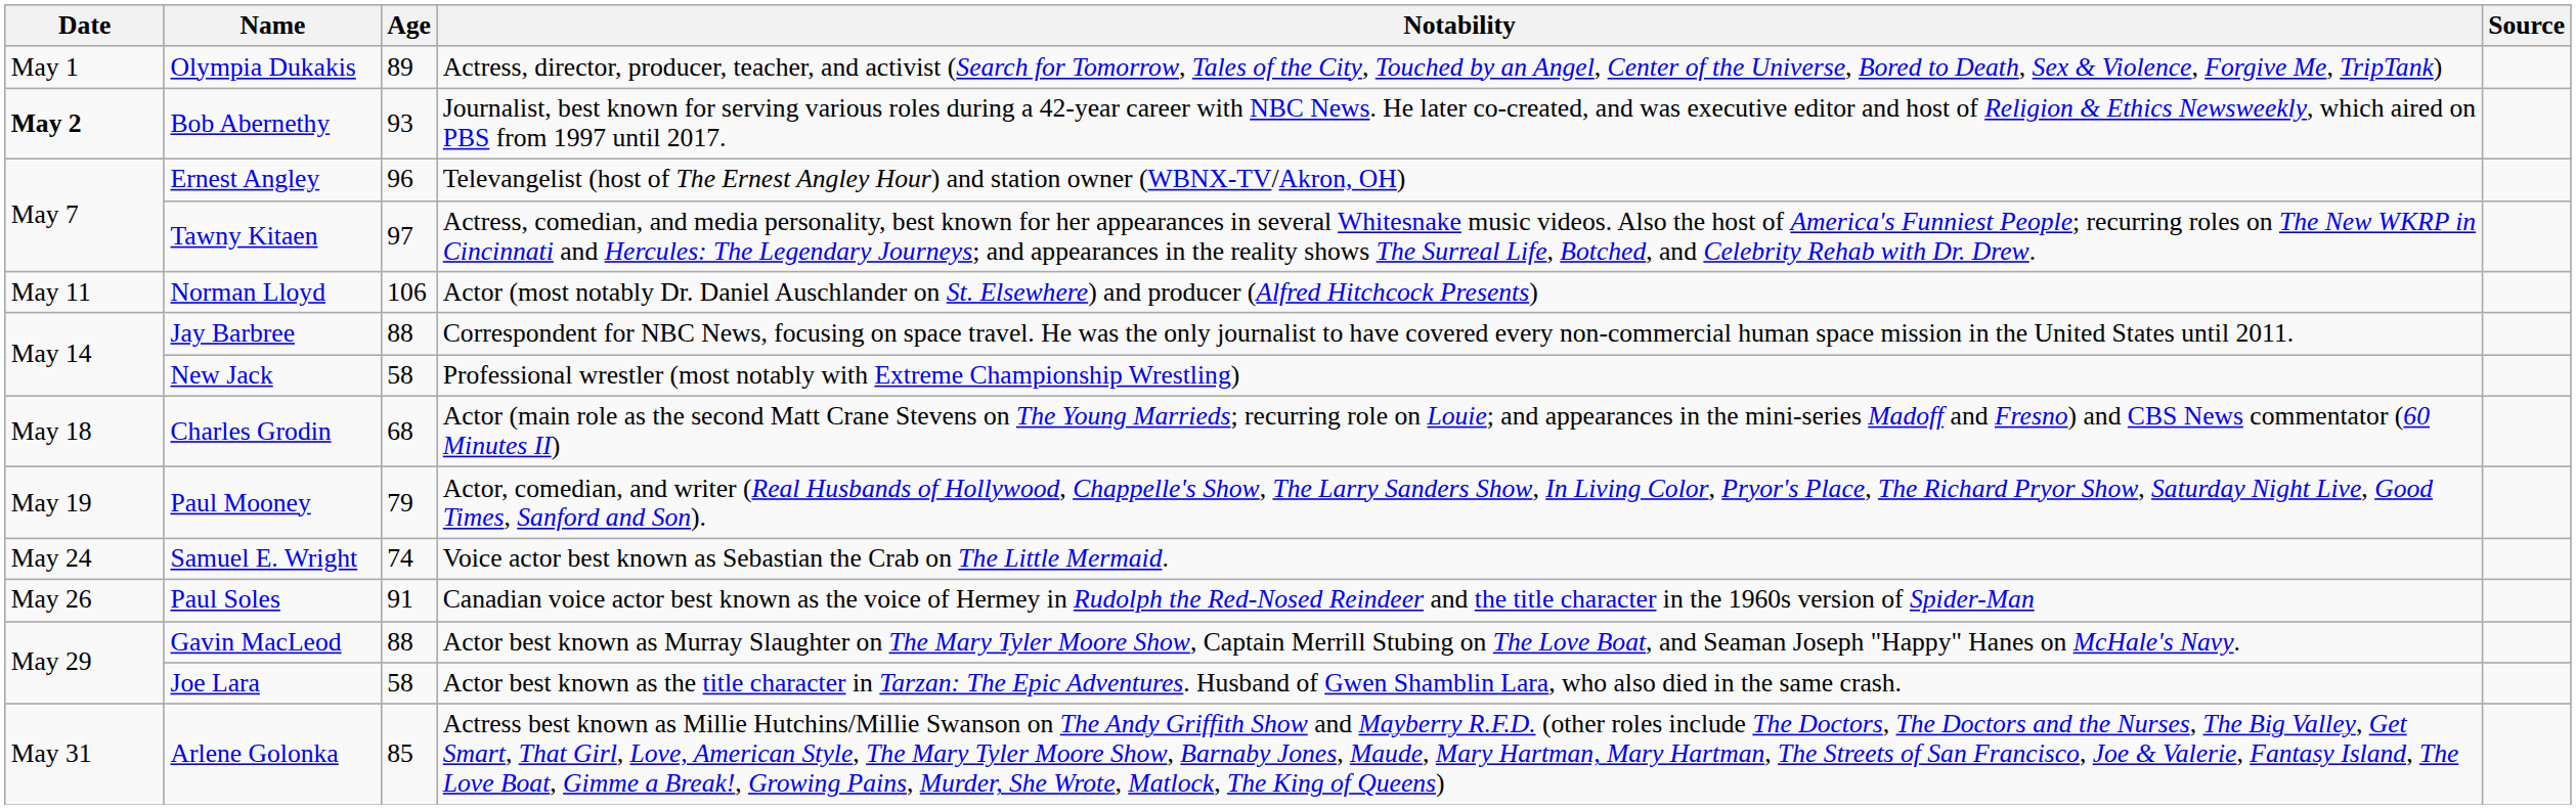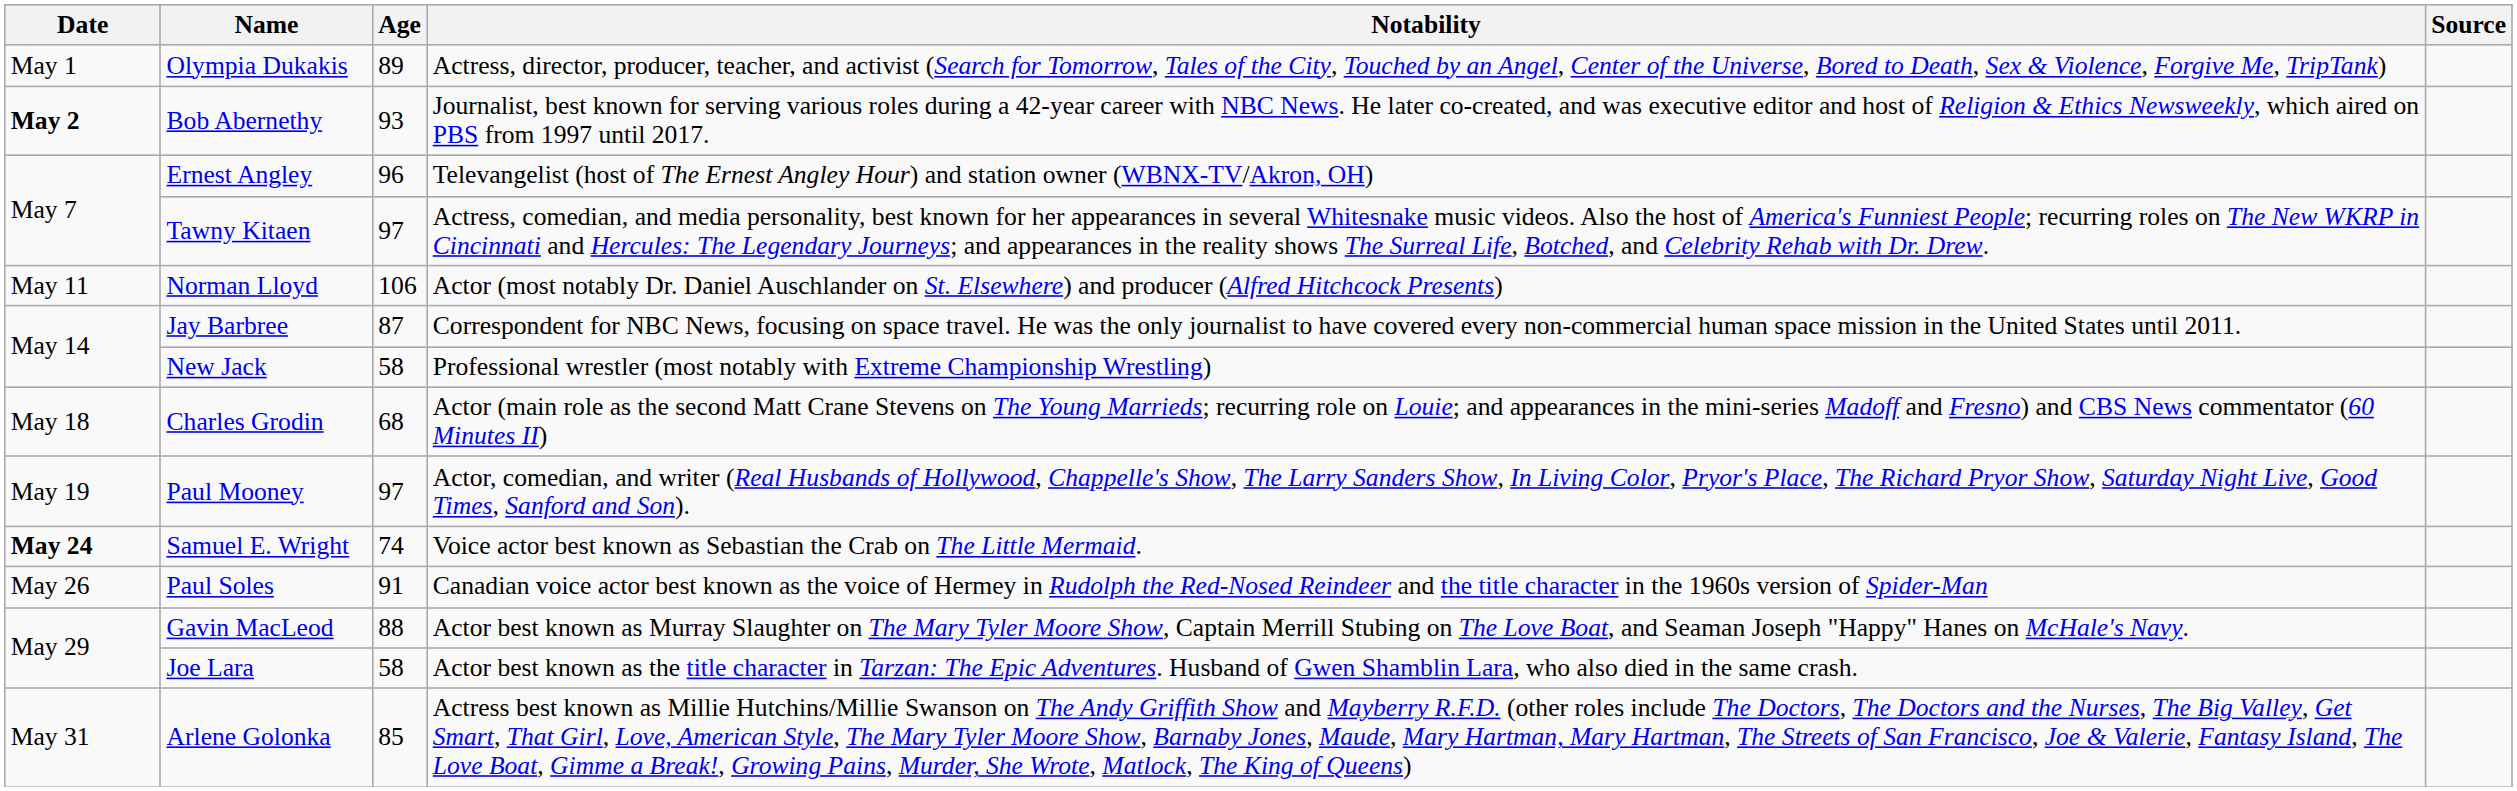 <table class="wikitable sortable">
 <tr>
 <th width=90>Date</th>
 <th width=125>Name</th>
 <th>Age</th>
 <th class="unsortable">Notability</th>
 <th class="unsortable">Source</th>
 </tr>
 <tr>
 <td>May 1</td>
 <td><a href='#'>Olympia Dukakis</a></td>
 <td>89</td>
 <td>Actress, director, producer, teacher, and activist (<em><a href='#'>Search for Tomorrow</a></em>, <em><a href='#'>Tales of the City</a></em>, <em><a href='#'>Touched by an Angel</a></em>, <em><a href='#'>Center of the Universe</a></em>, <em><a href='#'>Bored to Death</a></em>, <em><a href='#'>Sex & Violence</a></em>, <em><a href='#'>Forgive Me</a></em>, <em><a href='#'>TripTank</a></em>)</td>
 <td></td>
 </tr>
 <tr>
 <td><strong>May 2</strong></td>
 <td><a href='#'>Bob Abernethy</a></td>
 <td>93</td>
 <td>Journalist, best known for serving various roles during a 42-year career with <a href='#'>NBC News</a>. He later co-created, and was executive editor and host of <em><a href='#'>Religion & Ethics Newsweekly</a></em>, which aired on <a href='#'>PBS</a> from 1997 until 2017.</td>
 <td></td>
 </tr>
 <tr>
 <td rowspan=2>May 7</td>
 <td><a href='#'>Ernest Angley</a></td>
 <td>96</td>
 <td>Televangelist (host of <em>The Ernest Angley Hour</em>) and station owner (<a href='#'>WBNX-TV</a>/<a href='#'>Akron, OH</a>)</td>
 <td></td>
 </tr>
 <tr>
 <td><a href='#'>Tawny Kitaen</a></td>
 <td>97</td>
 <td>Actress, comedian, and media personality, best known for her appearances in several <a href='#'>Whitesnake</a> music videos. Also the host of <em><a href='#'>America's Funniest People</a></em>; recurring roles on <em><a href='#'>The New WKRP in Cincinnati</a></em> and <em><a href='#'>Hercules: The Legendary Journeys</a></em>; and appearances in the reality shows <em><a href='#'>The Surreal Life</a></em>, <em><a href='#'>Botched</a></em>, and <em><a href='#'>Celebrity Rehab with Dr. Drew</a></em>.</td>
 <td></td>
 </tr>
 <tr>
 <td>May 11</td>
 <td><a href='#'>Norman Lloyd</a></td>
 <td>106</td>
 <td>Actor (most notably Dr. Daniel Auschlander on <em><a href='#'>St. Elsewhere</a></em>) and producer (<em><a href='#'>Alfred Hitchcock Presents</a></em>)</td>
 <td></td>
 </tr>
 <tr>
 <td rowspan="2">May 14</td>
 <td><a href='#'>Jay Barbree</a></td>
-<td>88</td>
+<td>87</td>
 <td>Correspondent for NBC News, focusing on space travel. He was the only journalist to have covered every non-commercial human space mission in the United States until 2011.</td>
 <td></td>
 </tr>
 <tr>
 <td><a href='#'>New Jack</a></td>
 <td>58</td>
 <td>Professional wrestler (most notably with <a href='#'>Extreme Championship Wrestling</a>)</td>
 <td></td>
 </tr>
 <tr>
 <td>May 18</td>
 <td><a href='#'>Charles Grodin</a></td>
 <td>68</td>
 <td>Actor (main role as the second Matt Crane Stevens on <em><a href='#'>The Young Marrieds</a></em>; recurring role on <em><a href='#'>Louie</a></em>;  and appearances in the mini-series <em><a href='#'>Madoff</a></em> and <em><a href='#'>Fresno</a></em>) and <a href='#'>CBS News</a> commentator (<em><a href='#'>60 Minutes II</a></em>)</td>
 <td></td>
 </tr>
 <tr>
 <td>May 19</td>
 <td><a href='#'>Paul Mooney</a></td>
-<td>79</td>
+<td>97</td>
 <td>Actor, comedian, and writer (<em><a href='#'>Real Husbands of Hollywood</a></em>, <em><a href='#'>Chappelle's Show</a></em>, <em><a href='#'>The Larry Sanders Show</a></em>, <em><a href='#'>In Living Color</a></em>, <em><a href='#'>Pryor's Place</a></em>, <em><a href='#'>The Richard Pryor Show</a></em>, <em><a href='#'>Saturday Night Live</a></em>, <em><a href='#'>Good Times</a></em>, <em><a href='#'>Sanford and Son</a></em>).</td>
 <td></td>
 </tr>
 <tr>
-<td>May 24</td>
+<td><strong>May 24</strong></td>
 <td><a href='#'>Samuel E. Wright</a></td>
 <td>74</td>
 <td>Voice actor best known as Sebastian the Crab on <em><a href='#'>The Little Mermaid</a></em>.</td>
 <td></td>
 </tr>
 <tr>
 <td>May 26</td>
 <td><a href='#'>Paul Soles</a></td>
 <td>91</td>
 <td>Canadian voice actor best known as the voice of Hermey in <a href='#'><em>Rudolph the Red-Nosed Reindeer</em></a> and <a href='#'>the title character</a> in the 1960s version of <a href='#'><em>Spider-Man</em></a></td>
 <td></td>
 </tr>
 <tr>
 <td rowspan=2>May 29</td>
 <td><a href='#'>Gavin MacLeod</a></td>
 <td>88</td>
 <td>Actor best known as Murray Slaughter on <em><a href='#'>The Mary Tyler Moore Show</a></em>, Captain Merrill Stubing on <em><a href='#'>The Love Boat</a></em>, and  Seaman Joseph "Happy" Hanes on <em><a href='#'>McHale's Navy</a></em>.</td>
 <td></td>
 </tr>
 <tr>
 <td><a href='#'>Joe Lara</a></td>
 <td>58</td>
 <td>Actor best known as the <a href='#'>title character</a> in <em><a href='#'>Tarzan: The Epic Adventures</a></em>. Husband of <a href='#'>Gwen Shamblin Lara</a>, who also died in the same crash.</td>
 <td></td>
 </tr>
 <tr>
 <td>May 31</td>
 <td><a href='#'>Arlene Golonka</a></td>
 <td>85</td>
 <td>Actress best known as Millie Hutchins/Millie Swanson on <em><a href='#'>The Andy Griffith Show</a></em> and  <em><a href='#'>Mayberry R.F.D.</a></em> (other roles include <em><a href='#'>The Doctors</a></em>, <em><a href='#'>The Doctors and the Nurses</a></em>, <em><a href='#'>The Big Valley</a></em>, <em><a href='#'>Get Smart</a></em>, <em><a href='#'>That Girl</a></em>, <em><a href='#'>Love, American Style</a></em>, <em><a href='#'>The Mary Tyler Moore Show</a></em>, <em><a href='#'>Barnaby Jones</a></em>, <em><a href='#'>Maude</a></em>, <em><a href='#'>Mary Hartman, Mary Hartman</a></em>, <em><a href='#'>The Streets of San Francisco</a></em>, <em><a href='#'>Joe & Valerie</a></em>, <em><a href='#'>Fantasy Island</a></em>, <em><a href='#'>The Love Boat</a></em>, <em><a href='#'>Gimme a Break!</a></em>, <em><a href='#'>Growing Pains</a></em>, <em><a href='#'>Murder, She Wrote</a></em>, <em><a href='#'>Matlock</a></em>, <em><a href='#'>The King of Queens</a></em>)</td>
 <td></td>
 </tr>
 </table>
